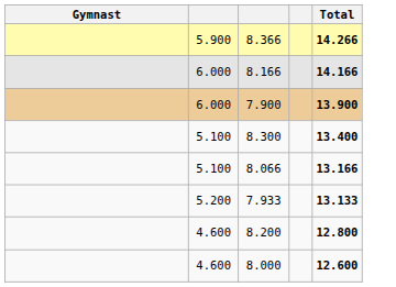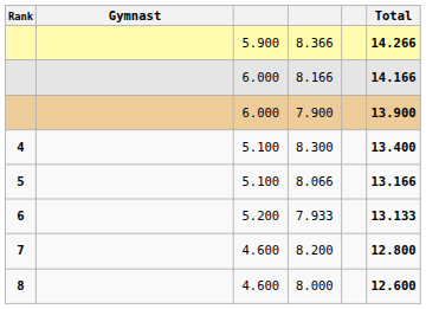 <table style="text-align:center;" class="wikitable sortable">
 <tr>
+<th scope="col" style="width:15px;"><small>Rank</small></th>
 <th scope="col" style="width:200px;">Gymnast</th>
 <th scope="col" style="width:50px;"><small></small></th>
 <th scope="col" style="width:50px;"><small></small></th>
 <th scope="col" style="width:20px;"><small></small></th>
 <th scope="col" style="width:50px;">Total</th>
 </tr>
 <tr style="background:#fffcaf;">
+<td scope="row" style="text-align:center"><strong></strong></td>
 <td style="height:30px; text-align:left;"></td>
 <td>5.900</td>
 <td>8.366</td>
 <td></td>
 <td><strong>14.266</strong></td>
 </tr>
 <tr style="background:#e5e5e5;">
+<td scope="row" style="text-align:center"><strong></strong></td>
 <td style="height:30px; text-align:left;"></td>
 <td>6.000</td>
 <td>8.166</td>
 <td></td>
 <td><strong>14.166</strong></td>
 </tr>
 <tr style="background:#ec9;">
+<td scope="row" style="text-align:center"><strong></strong></td>
 <td style="height:30px; text-align:left;"></td>
 <td>6.000</td>
 <td>7.900</td>
 <td></td>
 <td><strong>13.900</strong></td>
 </tr>
 <tr>
+<td scope="row" style="text-align:center"><strong>4</strong></td>
 <td style="height:30px; text-align:left;"></td>
 <td>5.100</td>
 <td>8.300</td>
 <td></td>
 <td><strong>13.400</strong></td>
 </tr>
 <tr>
+<td scope="row" style="text-align:center"><strong>5</strong></td>
 <td style="height:30px; text-align:left;"></td>
 <td>5.100</td>
 <td>8.066</td>
 <td></td>
 <td><strong>13.166</strong></td>
 </tr>
 <tr>
+<td scope="row" style="text-align:center"><strong>6</strong></td>
 <td style="height:30px; text-align:left;"></td>
 <td>5.200</td>
 <td>7.933</td>
 <td></td>
 <td><strong>13.133</strong></td>
 </tr>
 <tr>
+<td scope="row" style="text-align:center"><strong>7</strong></td>
 <td style="height:30px; text-align:left;"></td>
 <td>4.600</td>
 <td>8.200</td>
 <td></td>
 <td><strong>12.800</strong></td>
 </tr>
 <tr>
+<td scope="row" style="text-align:center"><strong>8</strong></td>
 <td style="height:30px; text-align:left;"></td>
 <td>4.600</td>
 <td>8.000</td>
 <td></td>
 <td><strong>12.600</strong></td>
 </tr>
 </table>
